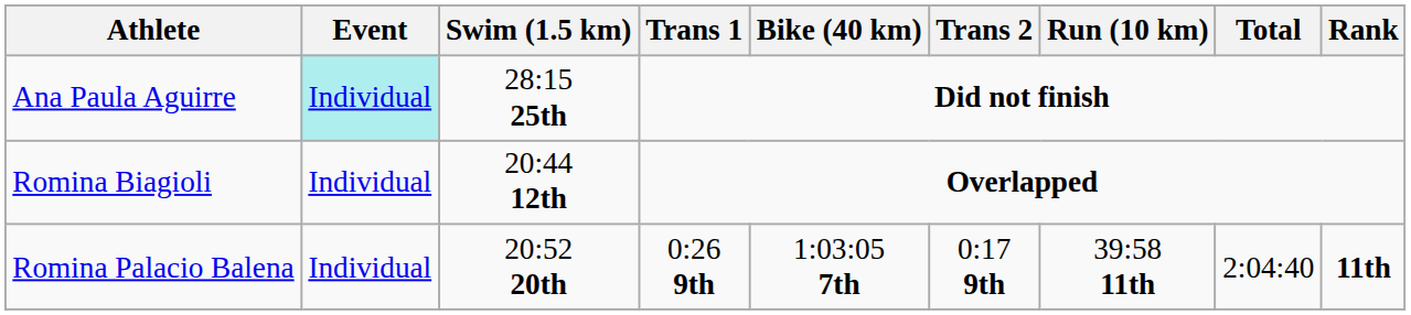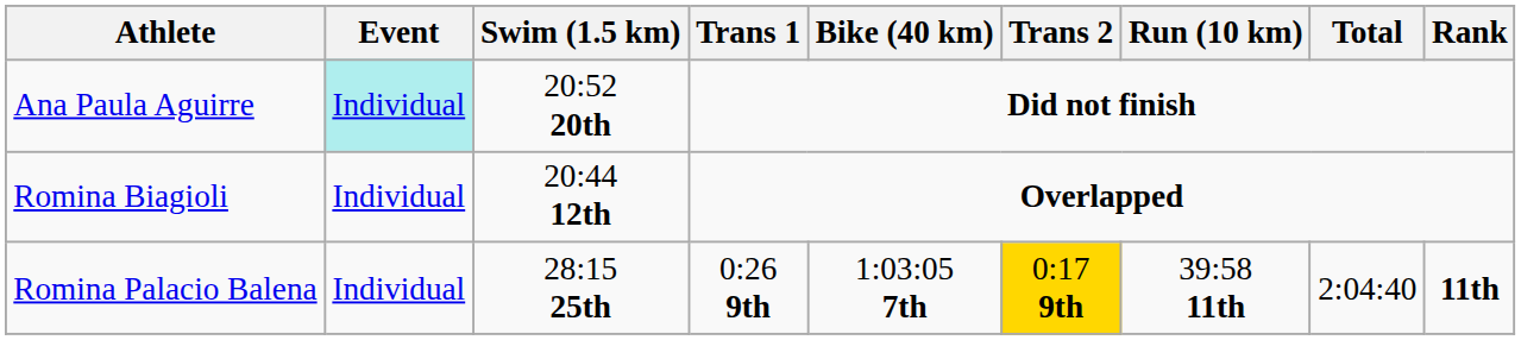 <table class="wikitable" style="font-size:90%">
 <tr>
 <th>Athlete</th>
 <th>Event</th>
 <th>Swim (1.5 km)</th>
 <th>Trans 1</th>
 <th>Bike (40 km)</th>
 <th>Trans 2</th>
 <th>Run (10 km)</th>
 <th>Total</th>
 <th>Rank</th>
 </tr>
 <tr>
 <td><a href='#'>Ana Paula Aguirre</a></td>
 <td style="background: paleturquoise;"><a href='#'>Individual</a></td>
-<td align=center>28:15<br><strong>25th</strong></td>
+<td align=center>20:52<br><strong>20th</strong></td>
 <td align="center" colspan="7"><strong>Did not finish</strong></td>
 </tr>
 <tr>
 <td><a href='#'>Romina Biagioli</a></td>
 <td><a href='#'>Individual</a></td>
 <td align=center>20:44<br><strong>12th</strong></td>
 <td align="center" colspan="7"><strong>Overlapped</strong></td>
 </tr>
 <tr>
 <td><a href='#'>Romina Palacio Balena</a></td>
 <td><a href='#'>Individual</a></td>
-<td align=center>20:52<br><strong>20th</strong></td>
+<td align=center>28:15<br><strong>25th</strong></td>
 <td align=center>0:26<br><strong>9th</strong></td>
 <td align=center>1:03:05<br><strong>7th</strong></td>
-<td align=center>0:17<br><strong>9th</strong></td>
+<td align=center style="background: gold;">0:17<br><strong>9th</strong></td>
 <td align=center>39:58<br><strong>11th</strong></td>
 <td align=center>2:04:40</td>
 <td align=center><strong>11th</strong></td>
 </tr>
 </table>
